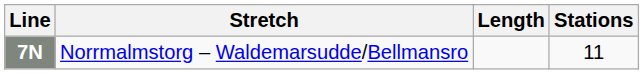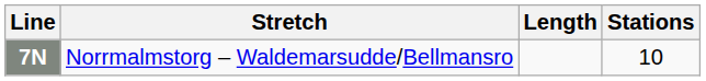 <table class="wikitable">
 <tr>
 <th>Line</th>
 <th>Stretch</th>
 <th>Length</th>
 <th>Stations</th>
 </tr>
 <tr>
 <td align="center" style="color: white; background-color: #7f867e"><strong>7N</strong></td>
 <td><a href='#'>Norrmalmstorg</a> – <a href='#'>Waldemarsudde</a>/<a href='#'>Bellmansro</a></td>
 <td></td>
-<td align="center">11</td>
+<td align="center">10</td>
 </tr>
 </table>
